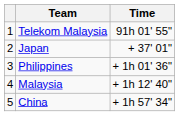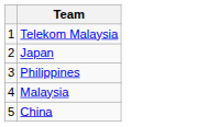 <table class=wikitable>
 <tr>
 <th></th>
 <th>Team</th>
-<th>Time</th>
 </tr>
 <tr>
 <td>1</td>
 <td><a href='#'>Telekom Malaysia</a></td>
-<td align=right>91h 01' 55"</td>
 </tr>
 <tr>
 <td>2</td>
 <td><a href='#'>Japan</a></td>
-<td align=right>+ 37' 01"</td>
 </tr>
 <tr>
 <td>3</td>
 <td><a href='#'>Philippines</a></td>
-<td align=right>+ 1h 01' 36"</td>
 </tr>
 <tr>
 <td>4</td>
 <td><a href='#'>Malaysia</a></td>
-<td align=right>+ 1h 12' 40"</td>
 </tr>
 <tr>
 <td>5</td>
 <td><a href='#'>China</a></td>
-<td align=right>+ 1h 57' 34"</td>
 </tr>
 </table>
